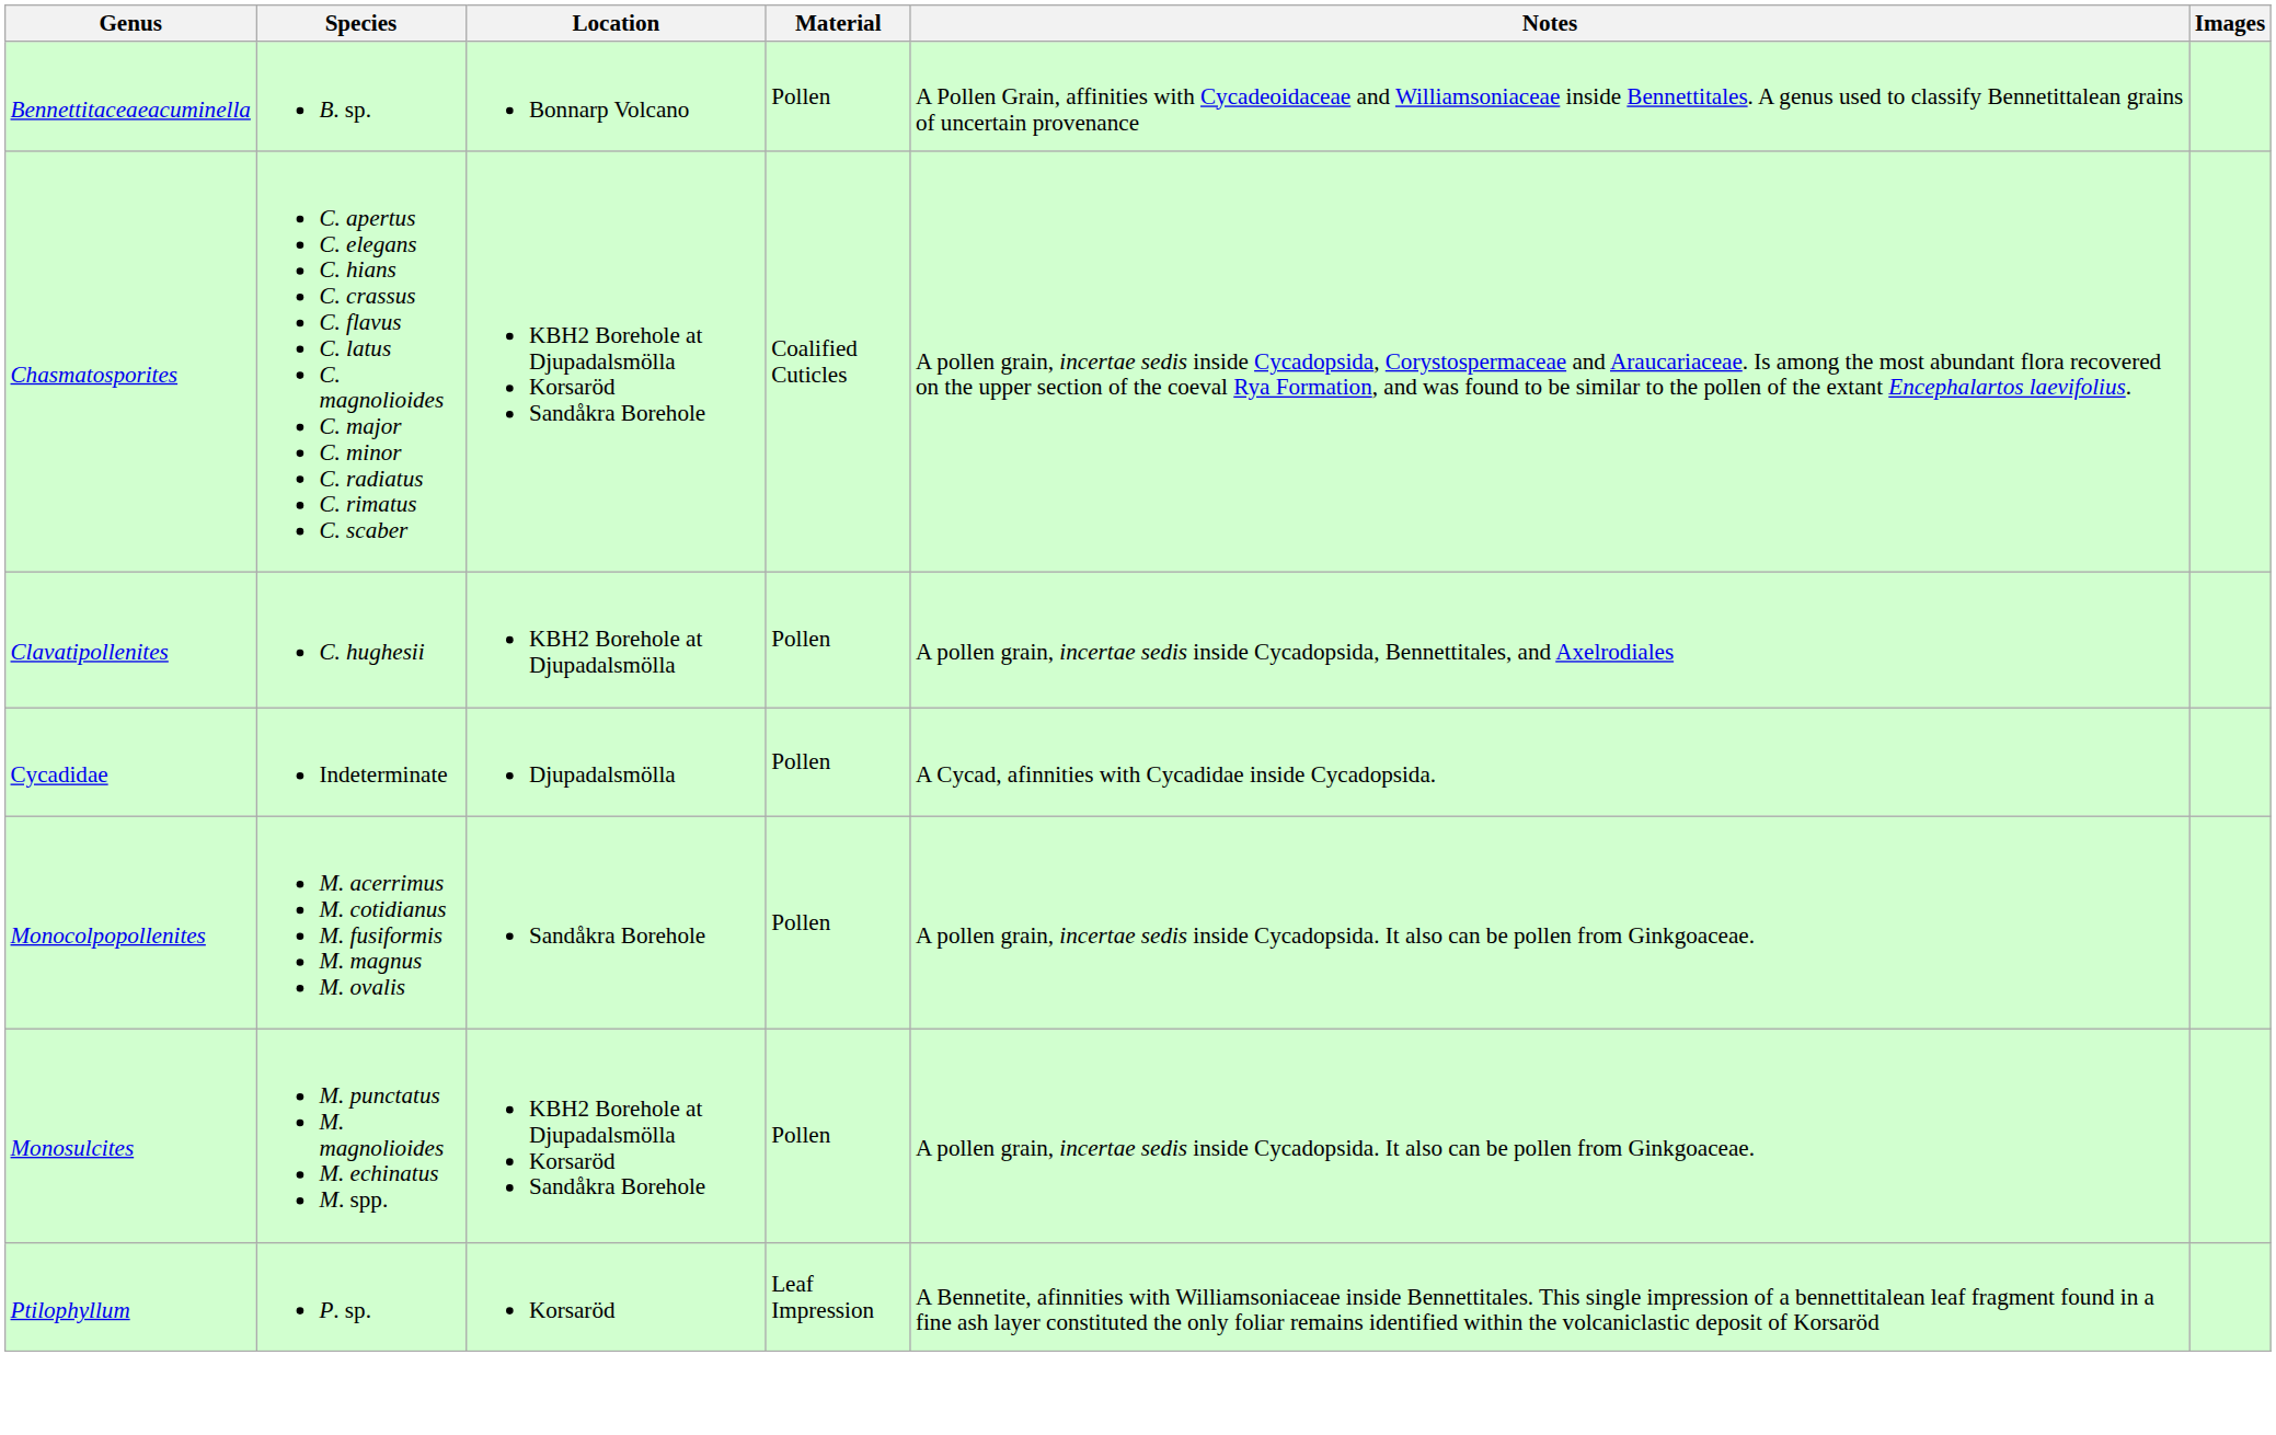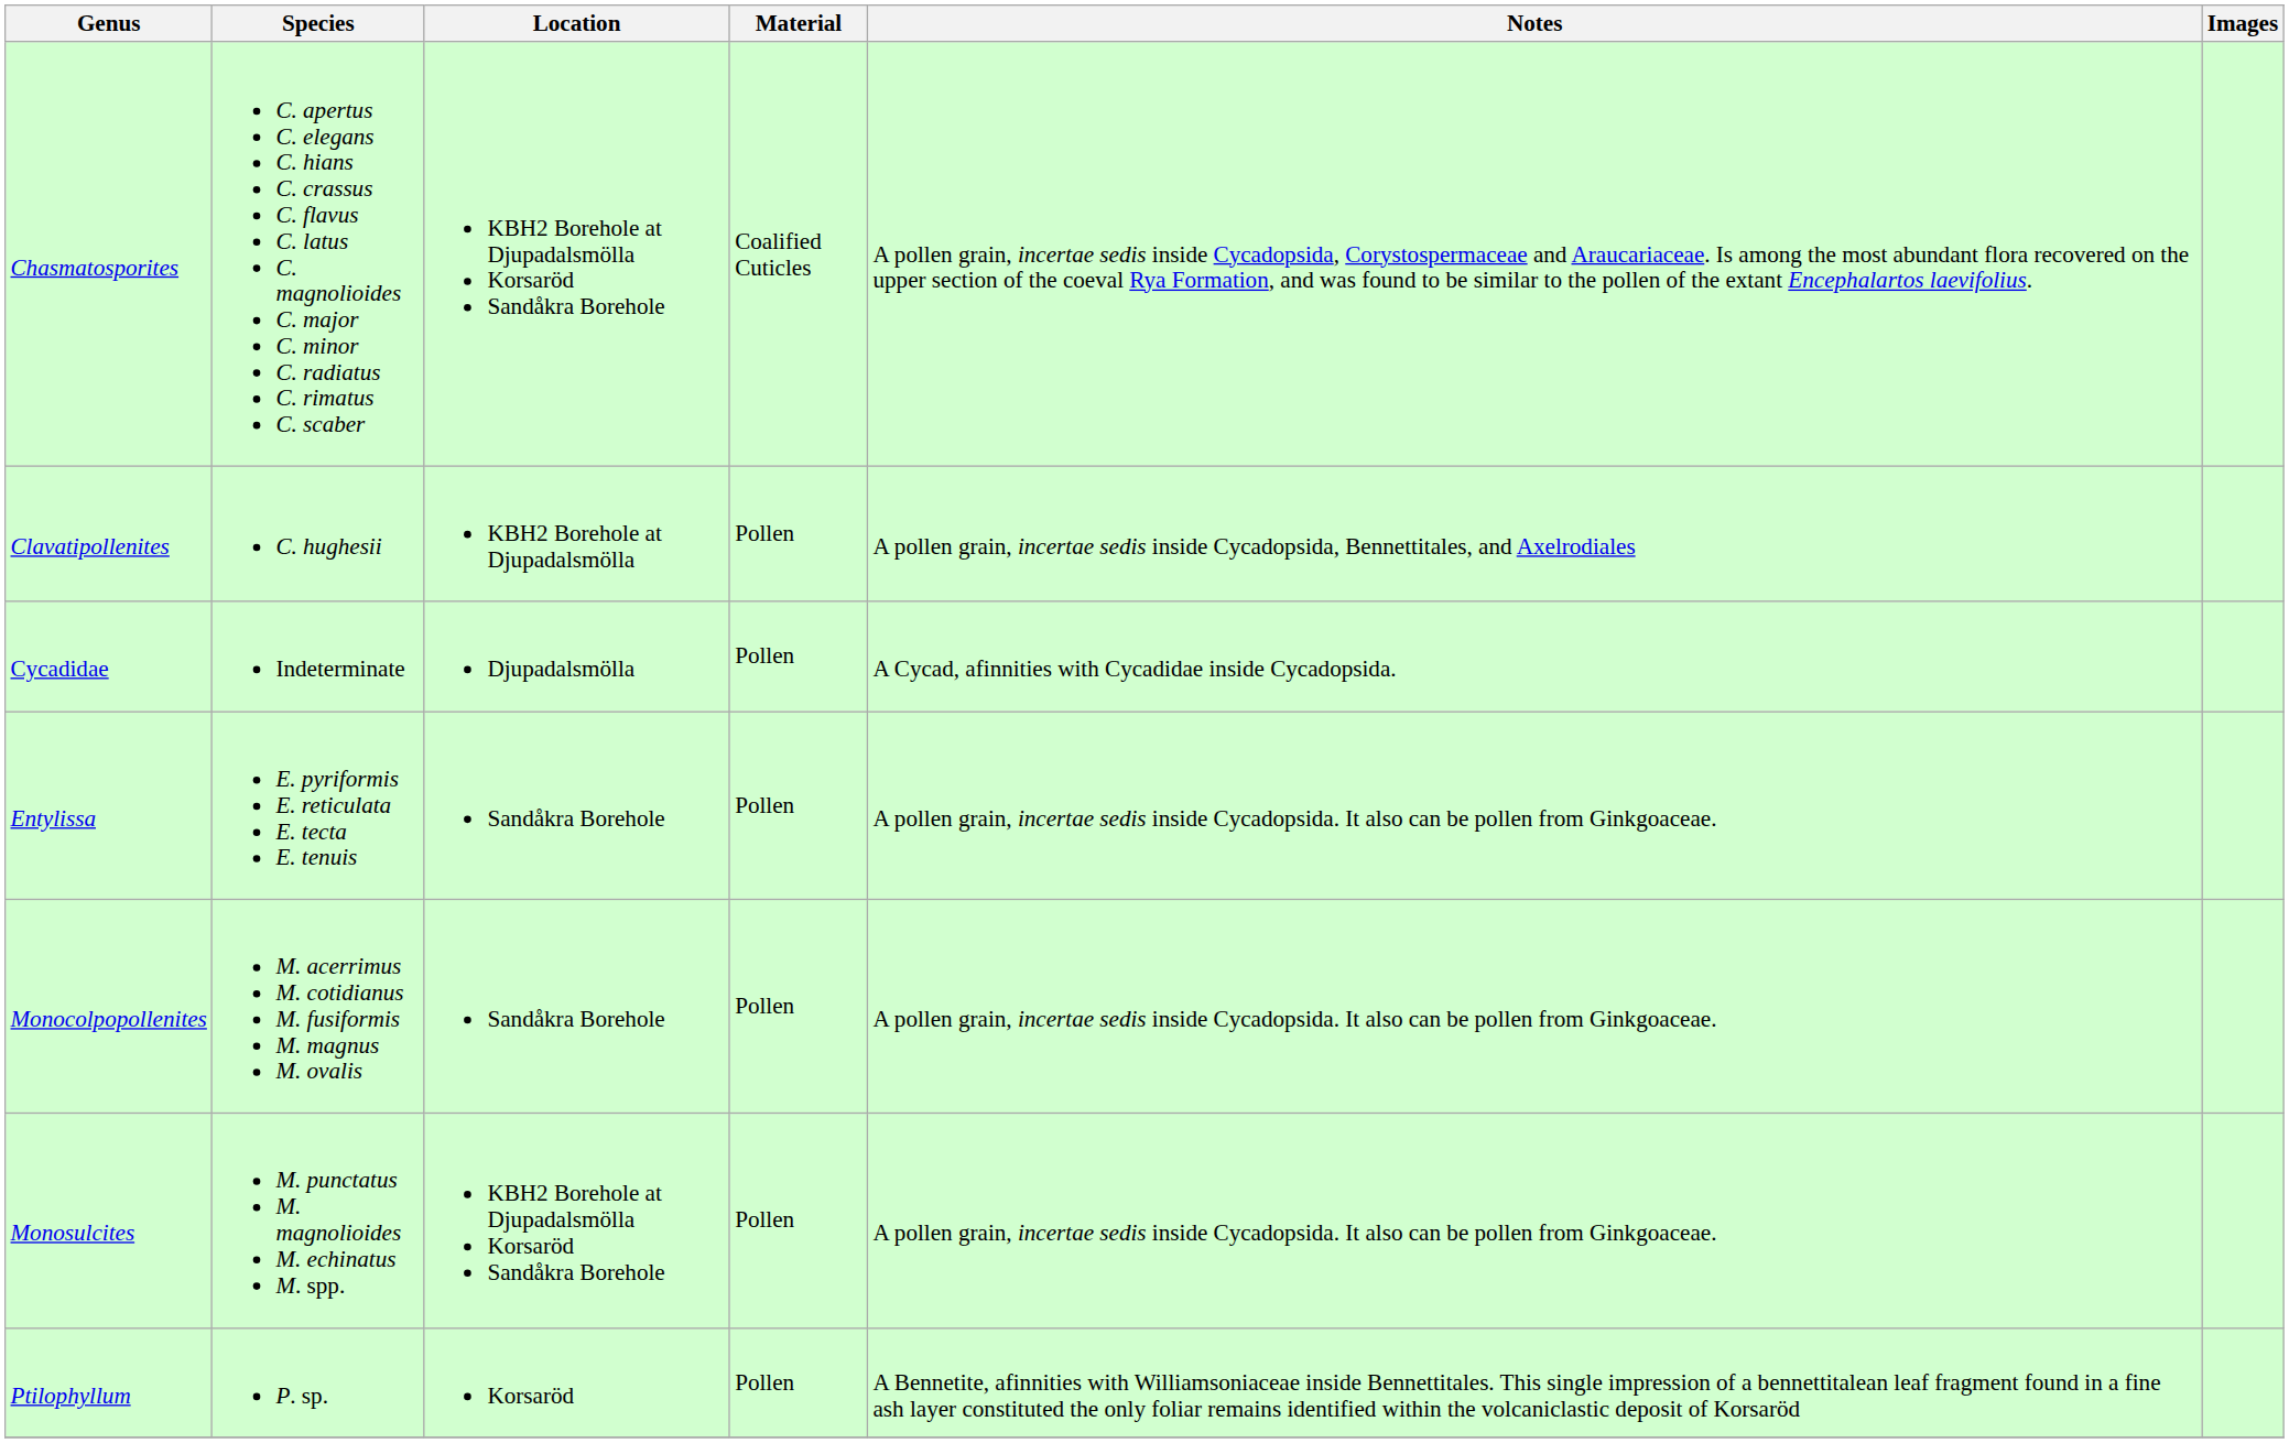 <table class="wikitable sortable">
 <tr>
 <th>Genus</th>
 <th>Species</th>
 <th>Location</th>
 <th>Material</th>
 <th>Notes</th>
 <th>Images</th>
-</tr>
-<tr>
-<td style="background:#D1FFCF;"><br><em><a href='#'>Bennettitaceaeacuminella</a></em></td>
-<td style="background:#D1FFCF;"><br><ul><li><em>B</em>. sp.</li></ul></td>
-<td style="background:#D1FFCF;"><br><ul><li>Bonnarp Volcano</li></ul></td>
-<td style="background:#D1FFCF;">Pollen</td>
-<td style="background:#D1FFCF;"><br>A Pollen Grain, affinities with <a href='#'>Cycadeoidaceae</a> and <a href='#'>Williamsoniaceae</a>  inside <a href='#'>Bennettitales</a>. A genus used to classify Bennetittalean grains of uncertain provenance</td>
-<td style="background:#D1FFCF;"></td>
 </tr>
 <tr>
 <td style="background:#D1FFCF;"><br><em><a href='#'>Chasmatosporites</a></em></td>
 <td style="background:#D1FFCF;"><br><ul><li><em>C. apertus</em></li><li><em>C. elegans</em></li><li><em>C. hians</em></li><li><em>C. crassus</em></li><li><em>C. flavus</em></li><li><em>C. latus</em></li><li><em>C. magnolioides</em></li><li><em>C. major</em></li><li><em>C. minor</em></li><li><em>C. radiatus</em></li><li><em>C. rimatus</em></li><li><em>C. scaber</em></li></ul></td>
 <td style="background:#D1FFCF;"><br><ul><li>KBH2 Borehole at Djupadalsmölla</li><li>Korsaröd</li><li>Sandåkra Borehole</li></ul></td>
 <td style="background:#D1FFCF;">Coalified Cuticles</td>
 <td style="background:#D1FFCF;"><br>A pollen grain, <em>incertae sedis</em> inside <a href='#'>Cycadopsida</a>, <a href='#'>Corystospermaceae</a> and <a href='#'>Araucariaceae</a>.  Is among the most abundant flora recovered on the upper section of the coeval <a href='#'>Rya Formation</a>, and was found to be similar to the pollen of the extant <em><a href='#'>Encephalartos laevifolius</a></em>.</td>
 <td style="background:#D1FFCF;"><br></td>
 </tr>
 <tr>
 <td style="background:#D1FFCF;"><br><em><a href='#'>Clavatipollenites</a></em></td>
 <td style="background:#D1FFCF;"><br><ul><li><em>C. hughesii</em></li></ul></td>
 <td style="background:#D1FFCF;"><br><ul><li>KBH2 Borehole at Djupadalsmölla</li></ul></td>
 <td style="background:#D1FFCF;">Pollen</td>
 <td style="background:#D1FFCF;"><br>A pollen grain, <em>incertae sedis</em> inside Cycadopsida, Bennettitales, and <a href='#'>Axelrodiales</a></td>
 <td style="background:#D1FFCF;"></td>
 </tr>
 <tr>
 <td style="background:#D1FFCF;"><br><a href='#'>Cycadidae</a></td>
 <td style="background:#D1FFCF;"><br><ul><li>Indeterminate</li></ul></td>
 <td style="background:#D1FFCF;"><br><ul><li>Djupadalsmölla</li></ul></td>
 <td style="background:#D1FFCF;">Pollen</td>
 <td style="background:#D1FFCF;"><br>A Cycad, afinnities with Cycadidae inside Cycadopsida.</td>
 <td style="background:#D1FFCF;"></td>
 </tr>
 <tr>
+<td style="background:#D1FFCF;"><br><em><a href='#'>Entylissa</a></em></td>
+<td style="background:#D1FFCF;"><br><ul><li><em>E. pyriformis</em></li><li><em>E. reticulata</em></li><li><em>E. tecta</em></li><li><em>E. tenuis</em></li></ul></td>
+<td style="background:#D1FFCF;"><br><ul><li>Sandåkra Borehole</li></ul></td>
+<td style="background:#D1FFCF;">Pollen</td>
+<td style="background:#D1FFCF;"><br>A pollen grain, <em>incertae sedis</em> inside Cycadopsida. It also can be pollen from Ginkgoaceae.</td>
+<td style="background:#D1FFCF;"><br></td>
+</tr>
+<tr>
 <td style="background:#D1FFCF;"><br><em><a href='#'>Monocolpopollenites</a></em></td>
 <td style="background:#D1FFCF;"><br><ul><li><em>M. acerrimus</em></li><li><em>M. cotidianus</em></li><li><em>M. fusiformis</em></li><li><em>M. magnus</em></li><li><em>M. ovalis</em></li></ul></td>
 <td style="background:#D1FFCF;"><br><ul><li>Sandåkra Borehole</li></ul></td>
 <td style="background:#D1FFCF;">Pollen</td>
 <td style="background:#D1FFCF;"><br>A pollen grain, <em>incertae sedis</em> inside Cycadopsida. It also can be pollen from Ginkgoaceae.</td>
 <td style="background:#D1FFCF;"></td>
 </tr>
 <tr>
 <td style="background:#D1FFCF;"><br><em><a href='#'>Monosulcites</a></em></td>
 <td style="background:#D1FFCF;"><br><ul><li><em>M. punctatus</em></li><li><em>M. magnolioides</em></li><li><em>M. echinatus</em></li><li><em>M</em>. spp.</li></ul></td>
 <td style="background:#D1FFCF;"><br><ul><li>KBH2 Borehole at Djupadalsmölla</li><li>Korsaröd</li><li>Sandåkra Borehole</li></ul></td>
 <td style="background:#D1FFCF;">Pollen</td>
 <td style="background:#D1FFCF;"><br>A pollen grain, <em>incertae sedis</em> inside Cycadopsida. It also can be pollen from Ginkgoaceae.</td>
 <td style="background:#D1FFCF;"></td>
 </tr>
 <tr>
 <td style="background:#D1FFCF;"><br><em><a href='#'>Ptilophyllum</a></em></td>
 <td style="background:#D1FFCF;"><br><ul><li><em>P</em>. sp.</li></ul></td>
 <td style="background:#D1FFCF;"><br><ul><li>Korsaröd</li></ul></td>
-<td style="background:#D1FFCF;">Leaf Impression</td>
+<td style="background:#D1FFCF;">Pollen</td>
 <td style="background:#D1FFCF;"><br>A Bennetite, afinnities with Williamsoniaceae inside Bennettitales. This single impression of a bennettitalean leaf fragment found in a fine ash layer constituted the only foliar remains identified within the volcaniclastic deposit of Korsaröd</td>
 <td style="background:#D1FFCF;"><br></td>
 </tr>
 <tr>
 </tr>
 </table>
